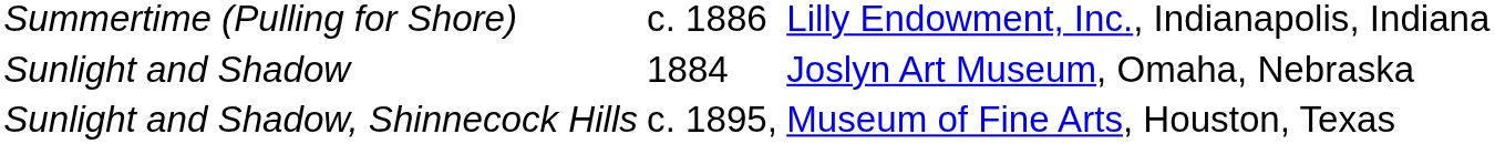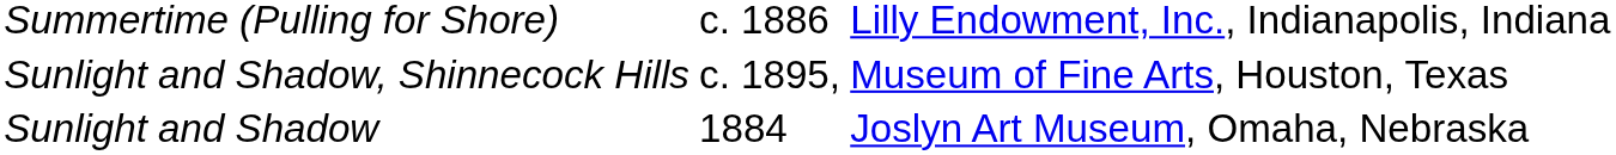 <table>
 <tr>
 <td><em>Summertime (Pulling for Shore)</em></td>
 <td>c. 1886</td>
 <td><a href='#'>Lilly Endowment, Inc.</a>, Indianapolis, Indiana</td>
 </tr>
 <tr>
+<td><em>Sunlight and Shadow, Shinnecock Hills</em></td>
+<td>c. 1895,</td>
+<td><a href='#'>Museum of Fine Arts</a>, Houston, Texas</td>
+</tr>
+<tr>
 <td><em>Sunlight and Shadow</em></td>
 <td>1884</td>
 <td><a href='#'>Joslyn Art Museum</a>, Omaha, Nebraska</td>
 </tr>
-<tr>
-<td><em>Sunlight and Shadow, Shinnecock Hills</em></td>
-<td>c. 1895,</td>
-<td><a href='#'>Museum of Fine Arts</a>, Houston, Texas</td>
-</tr>
 </table>
